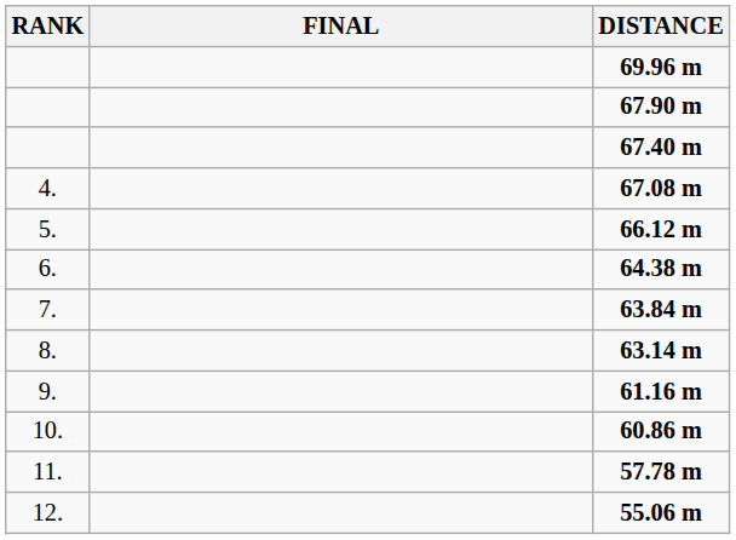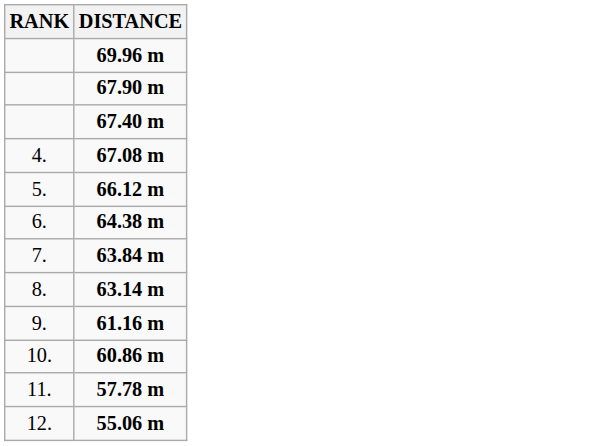 <table class="wikitable" style="border-collapse: collapse; font-size: 90%;">
 <tr>
 <th>RANK</th>
-<th style="width: 20em">FINAL</th>
 <th style="width: 5em">DISTANCE</th>
 </tr>
 <tr>
 <td align="center"></td>
-<td></td>
 <td align="center"><strong>69.96 m</strong></td>
 </tr>
 <tr>
 <td align="center"></td>
-<td></td>
 <td align="center"><strong>67.90 m</strong></td>
 </tr>
 <tr>
 <td align="center"></td>
-<td></td>
 <td align="center"><strong>67.40 m</strong></td>
 </tr>
 <tr>
 <td align="center">4.</td>
-<td></td>
 <td align="center"><strong>67.08 m</strong></td>
 </tr>
 <tr>
 <td align="center">5.</td>
-<td></td>
 <td align="center"><strong>66.12 m</strong></td>
 </tr>
 <tr>
 <td align="center">6.</td>
-<td></td>
 <td align="center"><strong>64.38 m</strong></td>
 </tr>
 <tr>
 <td align="center">7.</td>
-<td></td>
 <td align="center"><strong>63.84 m</strong></td>
 </tr>
 <tr>
 <td align="center">8.</td>
-<td></td>
 <td align="center"><strong>63.14 m</strong></td>
 </tr>
 <tr>
 <td align="center">9.</td>
-<td></td>
 <td align="center"><strong>61.16 m</strong></td>
 </tr>
 <tr>
 <td align="center">10.</td>
-<td></td>
 <td align="center"><strong>60.86 m</strong></td>
 </tr>
 <tr>
 <td align="center">11.</td>
-<td></td>
 <td align="center"><strong>57.78 m</strong></td>
 </tr>
 <tr>
 <td align="center">12.</td>
-<td></td>
 <td align="center"><strong>55.06 m</strong></td>
 </tr>
 </table>
